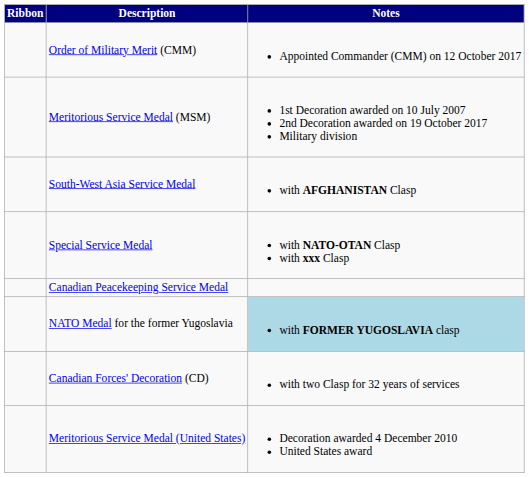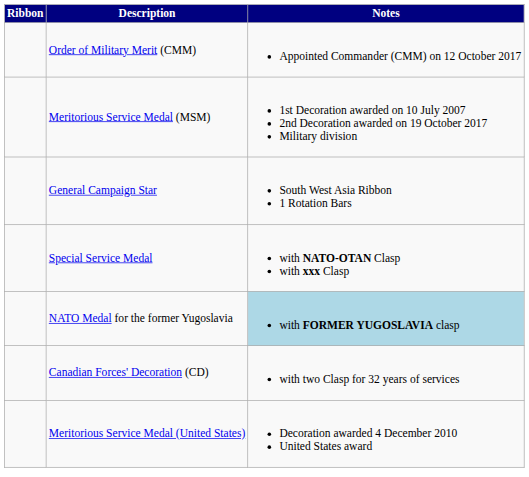 <table class="wikitable">
 <tr style="background:Navy;color:White" align="center">
 <td><strong>Ribbon</strong></td>
 <td><strong>Description</strong></td>
 <td><strong>Notes</strong></td>
 </tr>
 <tr>
 <td></td>
 <td><a href='#'>Order of Military Merit</a> (CMM)</td>
 <td><br><ul><li>Appointed Commander (CMM) on 12 October 2017</li></ul></td>
 </tr>
 <tr>
 <td><span></span></td>
 <td><a href='#'>Meritorious Service Medal</a> (MSM)</td>
 <td><br><ul><li>1st Decoration awarded on 10 July 2007</li><li>2nd Decoration awarded on 19 October 2017</li><li>Military division</li></ul></td>
 </tr>
 <tr>
-<td></td>
-<td><a href='#'>South-West Asia Service Medal</a></td>
-<td><br><ul><li>with <strong>AFGHANISTAN</strong> Clasp</li></ul></td>
+<td><span></span></td>
+<td><a href='#'>General Campaign Star</a></td>
+<td><br><ul><li>South West Asia Ribbon</li><li>1 Rotation Bars</li></ul></td>
 </tr>
 <tr>
 <td><span></span></td>
 <td><a href='#'>Special Service Medal</a></td>
 <td><br><ul><li>with <strong>NATO-OTAN</strong> Clasp</li><li>with <strong>xxx</strong> Clasp</li></ul></td>
-</tr>
-<tr>
-<td></td>
-<td><a href='#'>Canadian Peacekeeping Service Medal</a></td>
-<td></td>
 </tr>
 <tr>
 <td></td>
 <td><a href='#'>NATO Medal</a> for the former Yugoslavia</td>
 <td style="background: lightblue;"><br><ul><li>with <strong>FORMER YUGOSLAVIA</strong> clasp</li></ul></td>
 </tr>
 <tr>
 <td></td>
 <td><a href='#'>Canadian Forces' Decoration</a> (CD)</td>
 <td><br><ul><li>with two Clasp for 32 years of services</li></ul></td>
 </tr>
 <tr>
 <td></td>
 <td><a href='#'>Meritorious Service Medal (United States)</a></td>
 <td><br><ul><li>Decoration awarded 4 December 2010</li><li> United States award</li></ul></td>
 </tr>
 </table>
